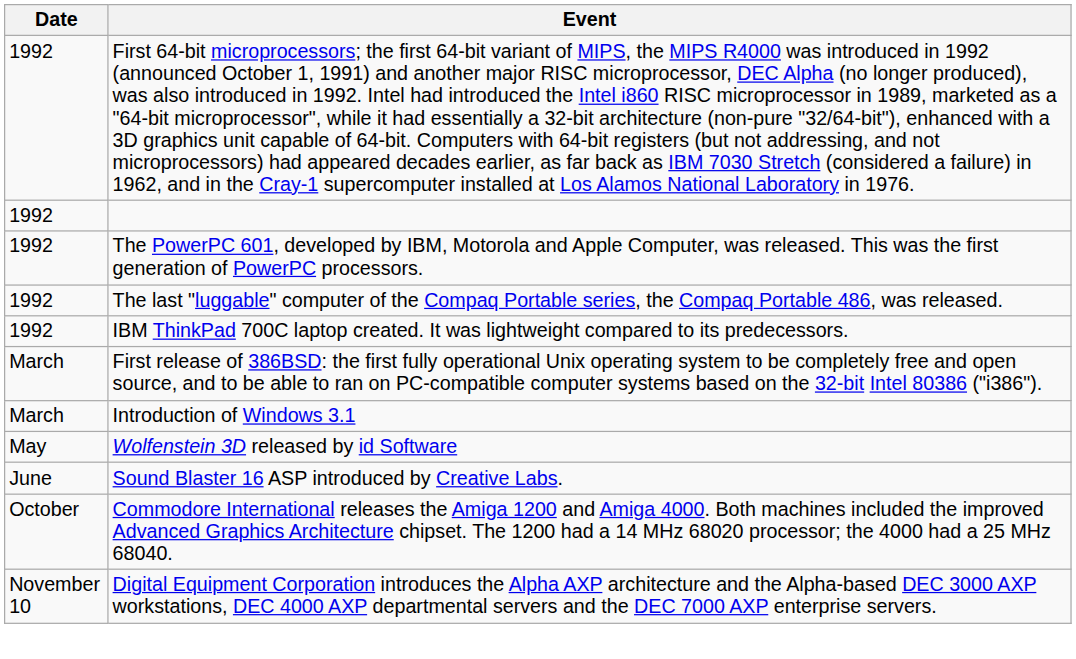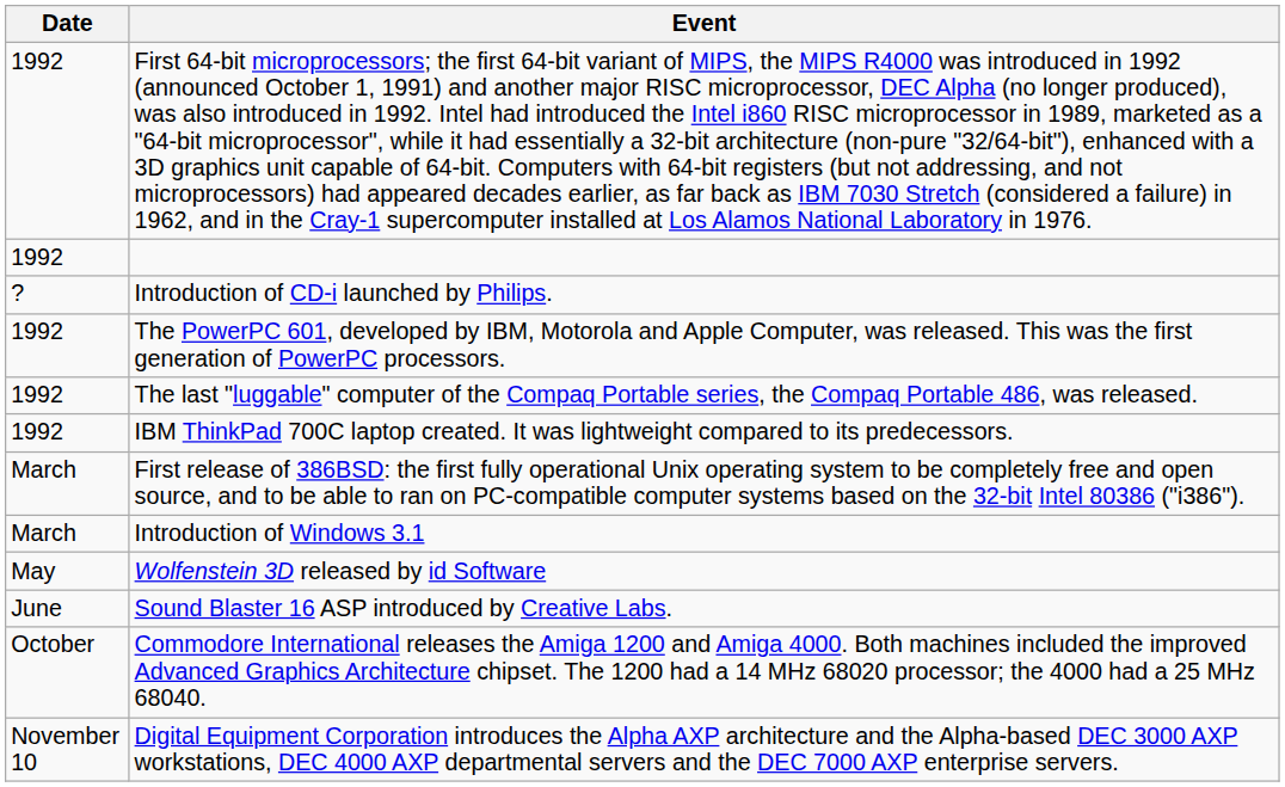 <table class="wikitable sortable">
 <tr>
 <th>Date</th>
 <th class="unsortable">Event</th>
 </tr>
 <tr valign="top">
 <td>1992</td>
 <td>First 64-bit <a href='#'>microprocessors</a>; the first 64-bit variant of <a href='#'>MIPS</a>, the <a href='#'>MIPS R4000</a> was introduced in 1992 (announced October 1, 1991) and another major RISC microprocessor, <a href='#'>DEC Alpha</a> (no longer produced), was also introduced in 1992. Intel had introduced the <a href='#'>Intel i860</a> RISC microprocessor in 1989, marketed as a "64-bit microprocessor", while it had essentially a 32-bit architecture (non-pure "32/64-bit"), enhanced with a 3D graphics unit capable of 64-bit. Computers with 64-bit registers (but not addressing, and not microprocessors) had appeared decades earlier, as far back as <a href='#'>IBM 7030 Stretch</a> (considered a failure) in 1962, and in the <a href='#'>Cray-1</a> supercomputer installed at <a href='#'>Los Alamos National Laboratory</a> in 1976.</td>
 </tr>
 <tr valign="top">
 <td>1992</td>
 <td></td>
+</tr>
+<tr valign="top">
+<td>?</td>
+<td>Introduction of <a href='#'>CD-i</a> launched by <a href='#'>Philips</a>.</td>
 </tr>
 <tr valign="top">
 <td>1992</td>
 <td>The <a href='#'>PowerPC 601</a>, developed by IBM, Motorola and Apple Computer, was released. This was the first generation of <a href='#'>PowerPC</a> processors.</td>
 </tr>
 <tr>
 <td>1992</td>
 <td>The last "<a href='#'>luggable</a>" computer of the <a href='#'>Compaq Portable series</a>, the <a href='#'>Compaq Portable 486</a>, was released.</td>
 </tr>
 <tr valign="top">
 <td>1992</td>
 <td>IBM <a href='#'>ThinkPad</a> 700C laptop created. It was lightweight compared to its predecessors.</td>
 </tr>
 <tr valign="top">
 <td>March</td>
 <td>First release of <a href='#'>386BSD</a>: the first fully operational Unix operating system to be completely free and open source, and to be able to ran on PC-compatible computer systems based on the <a href='#'>32-bit</a> <a href='#'>Intel 80386</a> ("i386").</td>
 </tr>
 <tr valign="top">
 <td>March</td>
 <td>Introduction of <a href='#'>Windows 3.1</a></td>
 </tr>
 <tr valign="top">
 <td>May</td>
 <td><em><a href='#'>Wolfenstein 3D</a></em> released by <a href='#'>id Software</a></td>
 </tr>
 <tr valign="top">
 <td>June</td>
 <td><a href='#'>Sound Blaster 16</a> ASP introduced by <a href='#'>Creative Labs</a>.</td>
 </tr>
 <tr valign="top">
 <td>October</td>
 <td><a href='#'>Commodore International</a> releases the <a href='#'>Amiga 1200</a> and <a href='#'>Amiga 4000</a>. Both machines included the improved <a href='#'>Advanced Graphics Architecture</a> chipset. The 1200 had a 14 MHz 68020 processor; the 4000 had a 25 MHz 68040.</td>
 </tr>
 <tr valign="top">
 <td>November 10</td>
 <td><a href='#'>Digital Equipment Corporation</a> introduces the <a href='#'>Alpha AXP</a> architecture and the Alpha-based <a href='#'>DEC 3000 AXP</a> workstations, <a href='#'>DEC 4000 AXP</a> departmental servers and the <a href='#'>DEC 7000 AXP</a> enterprise servers.</td>
 </tr>
 </table>
